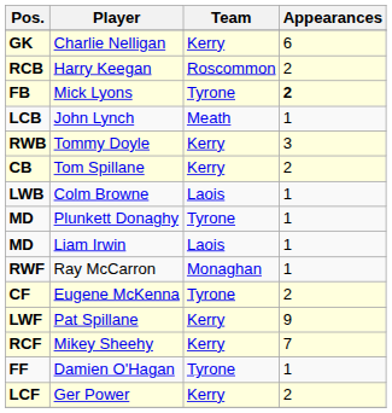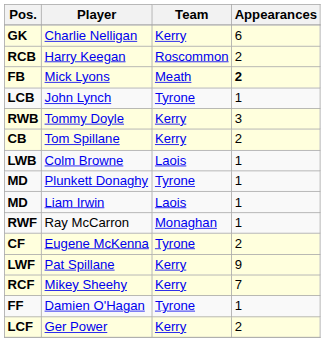 <table class="wikitable">
 <tr>
 <th>Pos.</th>
 <th>Player</th>
 <th>Team</th>
 <th>Appearances</th>
 </tr>
 <tr>
 </tr>
 <tr bgcolor=#FFFFDD>
 <td><strong>GK</strong></td>
 <td> <a href='#'>Charlie Nelligan</a></td>
 <td><a href='#'>Kerry</a></td>
 <td>6</td>
 </tr>
 <tr bgcolor=#FFFFDD>
 <td><strong>RCB</strong></td>
 <td> <a href='#'>Harry Keegan</a></td>
 <td><a href='#'>Roscommon</a></td>
 <td>2</td>
 </tr>
 <tr bgcolor=#FFFFDD>
 <td><strong>FB</strong></td>
 <td> <a href='#'>Mick Lyons</a></td>
-<td><a href='#'>Tyrone</a></td>
+<td><a href='#'>Meath</a></td>
 <td><strong>2</strong></td>
 </tr>
 <tr>
 <td><strong>LCB</strong></td>
 <td> <a href='#'>John Lynch</a></td>
-<td><a href='#'>Meath</a></td>
+<td><a href='#'>Tyrone</a></td>
 <td>1</td>
 </tr>
 <tr bgcolor=#FFFFDD>
 <td><strong>RWB</strong></td>
 <td> <a href='#'>Tommy Doyle</a></td>
 <td><a href='#'>Kerry</a></td>
 <td>3</td>
 </tr>
 <tr bgcolor=#FFFFDD>
 <td><strong>CB</strong></td>
 <td> <a href='#'>Tom Spillane</a></td>
 <td><a href='#'>Kerry</a></td>
 <td>2</td>
 </tr>
 <tr>
 <td><strong>LWB</strong></td>
 <td> <a href='#'>Colm Browne</a></td>
 <td><a href='#'>Laois</a></td>
 <td>1</td>
 </tr>
 <tr>
 <td><strong>MD</strong></td>
 <td> <a href='#'>Plunkett Donaghy</a></td>
 <td><a href='#'>Tyrone</a></td>
 <td>1</td>
 </tr>
 <tr>
 <td><strong>MD</strong></td>
 <td> <a href='#'>Liam Irwin</a></td>
 <td><a href='#'>Laois</a></td>
 <td>1</td>
 </tr>
 <tr>
 <td><strong>RWF</strong></td>
 <td> Ray McCarron</td>
 <td><a href='#'>Monaghan</a></td>
 <td>1</td>
 </tr>
 <tr bgcolor=#FFFFDD>
 <td><strong>CF</strong></td>
 <td> <a href='#'>Eugene McKenna</a></td>
 <td><a href='#'>Tyrone</a></td>
 <td>2</td>
 </tr>
 <tr bgcolor=#FFFFDD>
 <td><strong>LWF</strong></td>
 <td> <a href='#'>Pat Spillane</a></td>
 <td><a href='#'>Kerry</a></td>
 <td>9</td>
 </tr>
 <tr bgcolor=#FFFFDD>
 <td><strong>RCF</strong></td>
 <td> <a href='#'>Mikey Sheehy</a></td>
 <td><a href='#'>Kerry</a></td>
 <td>7</td>
 </tr>
 <tr>
 <td><strong>FF</strong></td>
 <td> <a href='#'>Damien O'Hagan</a></td>
 <td><a href='#'>Tyrone</a></td>
 <td>1</td>
 </tr>
 <tr bgcolor=#FFFFDD>
 <td><strong>LCF</strong></td>
 <td> <a href='#'>Ger Power</a></td>
 <td><a href='#'>Kerry</a></td>
 <td>2</td>
 </tr>
 <tr>
 </tr>
 </table>
